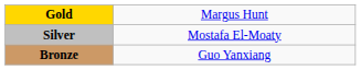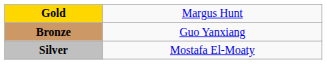 <table class="wikitable" style="text-align:center; " width="35%">
 <tr>
 <td bgcolor="gold"><strong>Gold</strong></td>
 <td><a href='#'>Margus Hunt</a><br>  <small><em></em></small></td>
 </tr>
 <tr>
+<td bgcolor="CC9966"><strong>Bronze</strong></td>
+<td><a href='#'>Guo Yanxiang</a><br>  <small><em></em></small></td>
+</tr>
+<tr>
 <td bgcolor="silver"><strong>Silver</strong></td>
 <td><a href='#'>Mostafa El-Moaty</a><br>  <small><em></em></small></td>
 </tr>
-<tr>
-<td bgcolor="CC9966"><strong>Bronze</strong></td>
-<td><a href='#'>Guo Yanxiang</a><br>  <small><em></em></small></td>
-</tr>
 </table>
